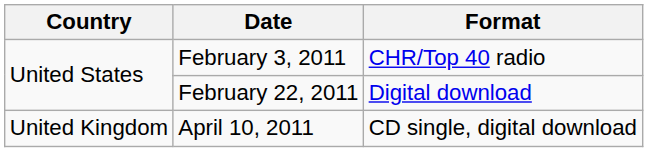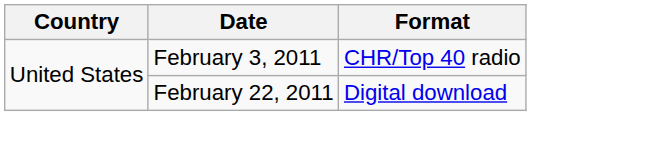 <table class="wikitable">
 <tr>
 <th>Country</th>
 <th>Date</th>
 <th>Format</th>
 </tr>
 <tr>
 <td rowspan="2">United States</td>
 <td>February 3, 2011</td>
 <td><a href='#'>CHR/Top 40</a> radio</td>
 </tr>
 <tr>
 <td>February 22, 2011</td>
 <td><a href='#'>Digital download</a></td>
 </tr>
-<tr>
-<td>United Kingdom</td>
-<td>April 10, 2011</td>
-<td>CD single, digital download</td>
-</tr>
 </table>
